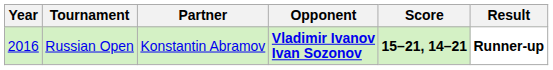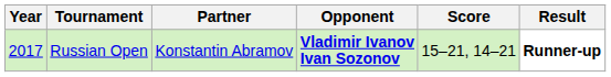 <table class="sortable wikitable" style="font-size: 90%;">
 <tr>
 <th>Year</th>
 <th>Tournament</th>
 <th>Partner</th>
 <th>Opponent</th>
 <th>Score</th>
 <th>Result</th>
 </tr>
 <tr style="background:#D4F1C5">
-<td align="center"><a href='#'>2016</a></td>
+<td align="center"><a href='#'>2017</a></td>
 <td align="left"><a href='#'>Russian Open</a></td>
 <td align="left"> <a href='#'>Konstantin Abramov</a></td>
 <td align="left"><strong> <a href='#'>Vladimir Ivanov</a><br> <a href='#'>Ivan Sozonov</a></strong></td>
-<td align="left"><strong>15–21, 14–21</strong></td>
+<td align="left">15–21, 14–21</td>
 <td style="text-align:left; background:white"> <strong>Runner-up</strong></td>
 </tr>
 </table>
